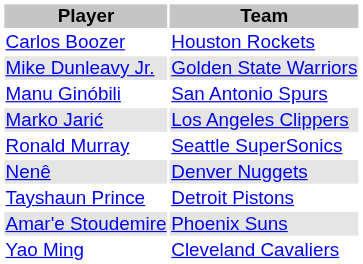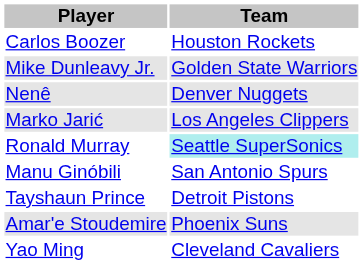 <table>
 <tr style="background:#c5c5c5;">
 <th>Player</th>
 <th>Team</th>
 </tr>
 <tr>
 <td><a href='#'>Carlos Boozer</a></td>
 <td><a href='#'>Houston Rockets</a></td>
 </tr>
 <tr style="background:#e5e5e5;">
 <td><a href='#'>Mike Dunleavy Jr.</a></td>
 <td><a href='#'>Golden State Warriors</a></td>
 </tr>
-<tr>
-<td><a href='#'>Manu Ginóbili</a></td>
-<td><a href='#'>San Antonio Spurs</a></td>
+<tr style="background:#e5e5e5;">
+<td><a href='#'>Nenê</a></td>
+<td><a href='#'>Denver Nuggets</a></td>
 </tr>
 <tr style="background:#e5e5e5;">
 <td><a href='#'>Marko Jarić</a></td>
 <td><a href='#'>Los Angeles Clippers</a></td>
 </tr>
 <tr>
 <td><a href='#'>Ronald Murray</a></td>
-<td><a href='#'>Seattle SuperSonics</a></td>
+<td style="background: paleturquoise;"><a href='#'>Seattle SuperSonics</a></td>
 </tr>
-<tr style="background:#e5e5e5;">
-<td><a href='#'>Nenê</a></td>
-<td><a href='#'>Denver Nuggets</a></td>
+<tr>
+<td><a href='#'>Manu Ginóbili</a></td>
+<td><a href='#'>San Antonio Spurs</a></td>
 </tr>
 <tr>
 <td><a href='#'>Tayshaun Prince</a></td>
 <td><a href='#'>Detroit Pistons</a></td>
 </tr>
 <tr style="background:#e5e5e5;">
 <td><a href='#'>Amar'e Stoudemire</a></td>
 <td><a href='#'>Phoenix Suns</a></td>
 </tr>
 <tr>
 <td><a href='#'>Yao Ming</a></td>
 <td><a href='#'>Cleveland Cavaliers</a></td>
 </tr>
 </table>
